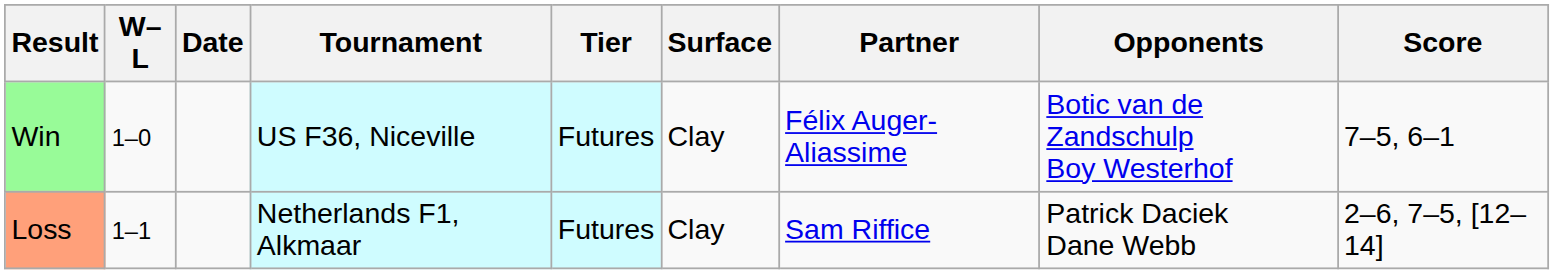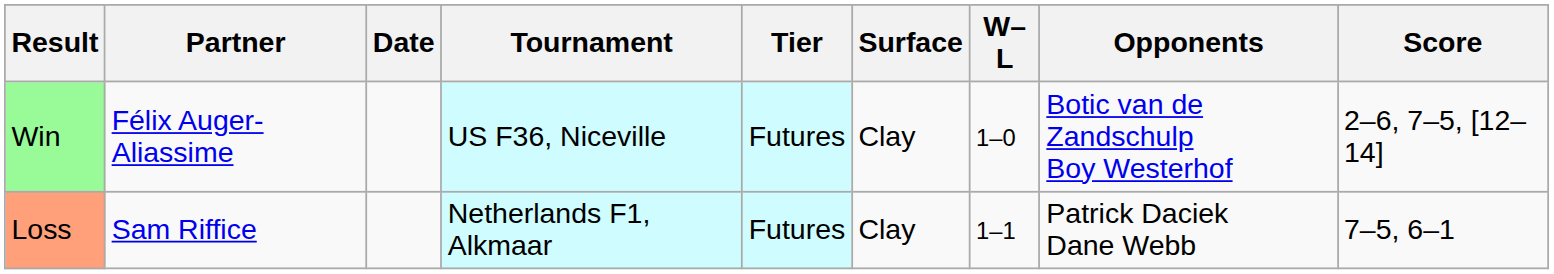 <table class="sortable wikitable">
 <tr>
 <th>Result</th>
-<th class="unsortable">W–L</th>
+<th>Partner</th>
 <th>Date</th>
 <th>Tournament</th>
 <th>Tier</th>
 <th>Surface</th>
-<th>Partner</th>
+<th class="unsortable">W–L</th>
 <th>Opponents</th>
 <th class="unsortable">Score</th>
 </tr>
 <tr>
 <td bgcolor=98fb98>Win</td>
-<td><small>1–0</small></td>
+<td> <a href='#'>Félix Auger-Aliassime</a></td>
 <td></td>
 <td style="background:#cffcff;">US F36, Niceville</td>
 <td style="background:#cffcff;">Futures</td>
 <td>Clay</td>
-<td> <a href='#'>Félix Auger-Aliassime</a></td>
+<td><small>1–0</small></td>
 <td> <a href='#'>Botic van de Zandschulp</a><br> <a href='#'>Boy Westerhof</a></td>
-<td>7–5, 6–1</td>
+<td>2–6, 7–5, [12–14]</td>
 </tr>
 <tr>
 <td bgcolor=ffa07a>Loss</td>
-<td><small>1–1</small></td>
+<td> <a href='#'>Sam Riffice</a></td>
 <td></td>
 <td style="background:#cffcff;">Netherlands F1, Alkmaar</td>
 <td style="background:#cffcff;">Futures</td>
 <td>Clay</td>
-<td> <a href='#'>Sam Riffice</a></td>
+<td><small>1–1</small></td>
 <td> Patrick Daciek<br> Dane Webb</td>
-<td>2–6, 7–5, [12–14]</td>
+<td>7–5, 6–1</td>
 </tr>
 </table>
